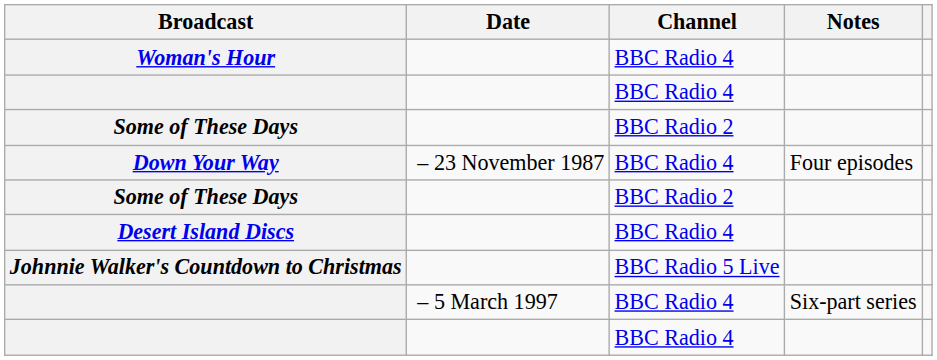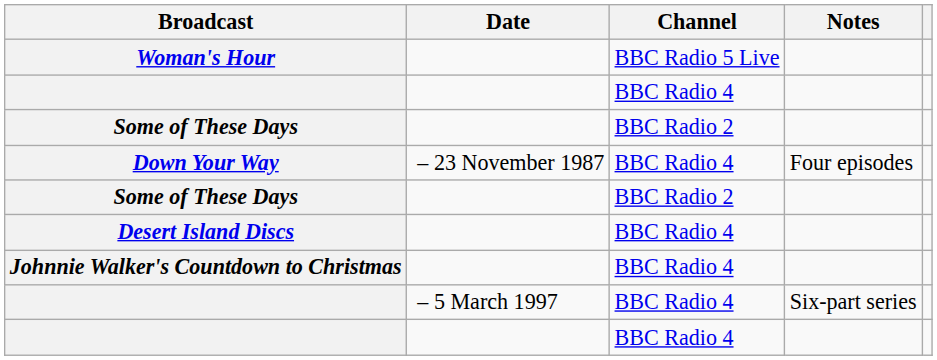 <table class="wikitable plainrowheaders sortable" style="margin-right: 0;">
 <tr>
 <th scope="col">Broadcast</th>
 <th scope="col">Date</th>
 <th scope="col">Channel</th>
 <th scope="col" class="unsortable">Notes</th>
 <th scope="col" class="unsortable"></th>
 </tr>
 <tr>
 <th scope="row"><em><a href='#'>Woman's Hour</a></em></th>
 <td></td>
-<td><a href='#'>BBC Radio 4</a></td>
+<td><a href='#'>BBC Radio 5 Live</a></td>
 <td></td>
 <td style="text-align: center;"></td>
 </tr>
 <tr>
 <th scope="row"></th>
 <td></td>
 <td><a href='#'>BBC Radio 4</a></td>
 <td></td>
 <td style="text-align: center;"></td>
 </tr>
 <tr>
 <th scope="row"><em>Some of These Days</em></th>
 <td></td>
 <td><a href='#'>BBC Radio 2</a></td>
 <td></td>
 <td style="text-align: center;"></td>
 </tr>
 <tr>
 <th scope="row"><em><a href='#'>Down Your Way</a></em></th>
 <td> – 23 November 1987</td>
 <td><a href='#'>BBC Radio 4</a></td>
 <td>Four episodes</td>
 <td style="text-align: center;"></td>
 </tr>
 <tr>
 <th scope="row"><em>Some of These Days</em></th>
 <td></td>
 <td><a href='#'>BBC Radio 2</a></td>
 <td></td>
 <td style="text-align: center;"></td>
 </tr>
 <tr>
 <th scope="row"><em><a href='#'>Desert Island Discs</a></em></th>
 <td></td>
 <td><a href='#'>BBC Radio 4</a></td>
 <td></td>
 <td style="text-align: center;"></td>
 </tr>
 <tr>
 <th scope="row"><em>Johnnie Walker's Countdown to Christmas</em></th>
 <td></td>
-<td><a href='#'>BBC Radio 5 Live</a></td>
+<td><a href='#'>BBC Radio 4</a></td>
 <td></td>
 <td style="text-align: center;"></td>
 </tr>
 <tr>
 <th scope="row"></th>
 <td> – 5 March 1997</td>
 <td><a href='#'>BBC Radio 4</a></td>
 <td>Six-part series</td>
 <td style="text-align: center;"></td>
 </tr>
 <tr>
 <th scope="row"></th>
 <td></td>
 <td><a href='#'>BBC Radio 4</a></td>
 <td></td>
 <td style="text-align: center;"></td>
 </tr>
 </table>
